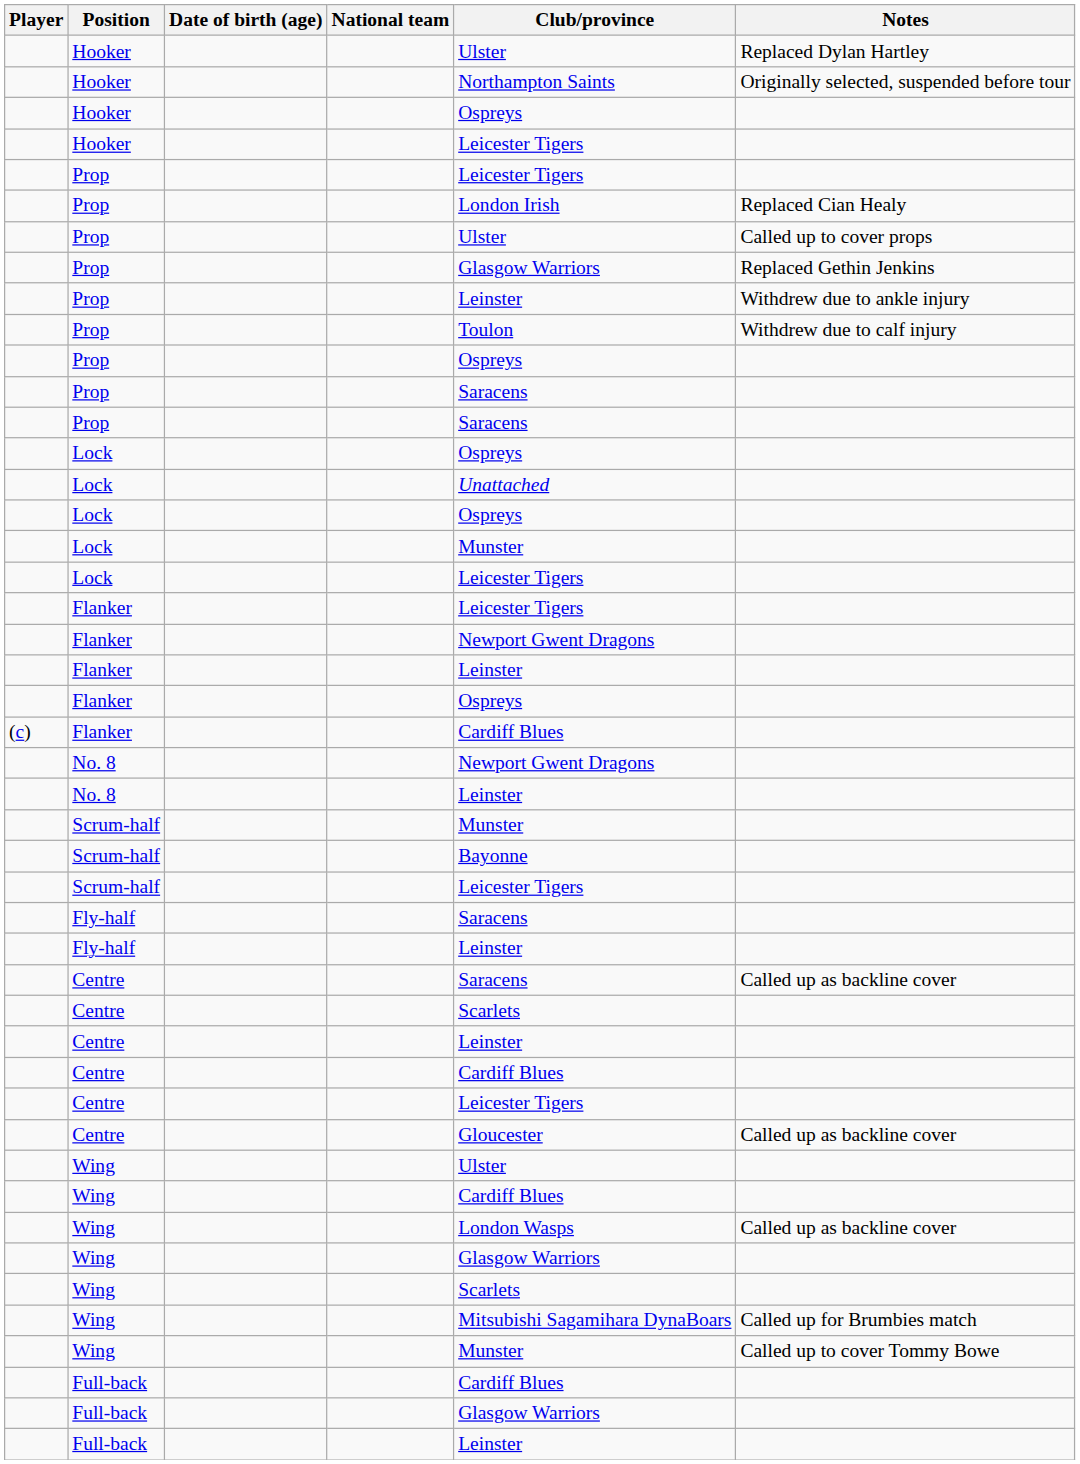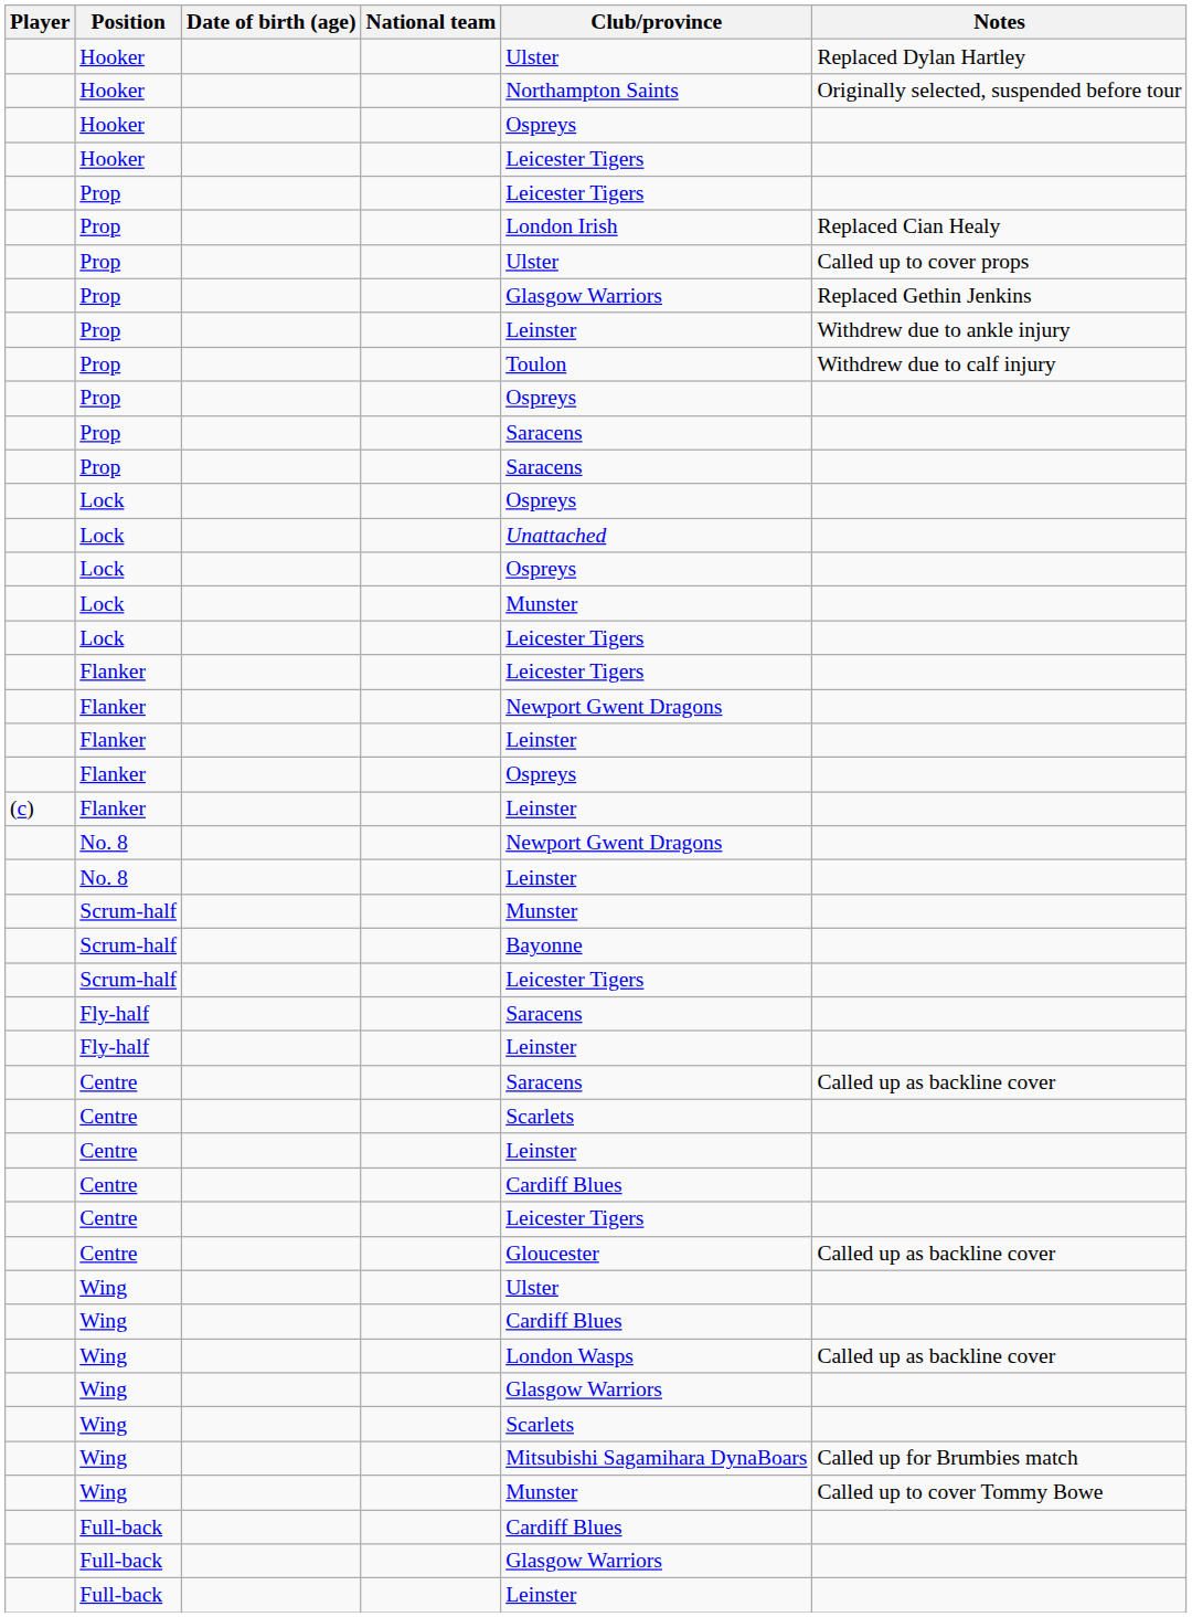 <table class="wikitable sortable">
 <tr>
 <th>Player</th>
 <th>Position</th>
 <th>Date of birth (age)</th>
 <th>National team</th>
 <th>Club/province</th>
 <th>Notes</th>
 </tr>
 <tr>
 <td></td>
 <td><a href='#'>Hooker</a></td>
 <td></td>
 <td></td>
 <td><a href='#'>Ulster</a></td>
 <td>Replaced Dylan Hartley</td>
 </tr>
 <tr>
 <td></td>
 <td><a href='#'>Hooker</a></td>
 <td></td>
 <td></td>
 <td><a href='#'>Northampton Saints</a></td>
 <td>Originally selected, suspended before tour</td>
 </tr>
 <tr>
 <td></td>
 <td><a href='#'>Hooker</a></td>
 <td></td>
 <td></td>
 <td><a href='#'>Ospreys</a></td>
 <td></td>
 </tr>
 <tr>
 <td></td>
 <td><a href='#'>Hooker</a></td>
 <td></td>
 <td></td>
 <td><a href='#'>Leicester Tigers</a></td>
 <td></td>
 </tr>
 <tr>
 <td></td>
 <td><a href='#'>Prop</a></td>
 <td></td>
 <td></td>
 <td><a href='#'>Leicester Tigers</a></td>
 <td></td>
 </tr>
 <tr>
 <td></td>
 <td><a href='#'>Prop</a></td>
 <td></td>
 <td></td>
 <td><a href='#'>London Irish</a></td>
 <td>Replaced Cian Healy</td>
 </tr>
 <tr>
 <td></td>
 <td><a href='#'>Prop</a></td>
 <td></td>
 <td></td>
 <td><a href='#'>Ulster</a></td>
 <td>Called up to cover props</td>
 </tr>
 <tr>
 <td></td>
 <td><a href='#'>Prop</a></td>
 <td></td>
 <td></td>
 <td><a href='#'>Glasgow Warriors</a></td>
 <td>Replaced Gethin Jenkins</td>
 </tr>
 <tr>
 <td></td>
 <td><a href='#'>Prop</a></td>
 <td></td>
 <td></td>
 <td><a href='#'>Leinster</a></td>
 <td>Withdrew due to ankle injury</td>
 </tr>
 <tr>
 <td><strong></strong></td>
 <td><a href='#'>Prop</a></td>
 <td></td>
 <td></td>
 <td><a href='#'>Toulon</a></td>
 <td>Withdrew due to calf injury</td>
 </tr>
 <tr>
 <td><strong></strong></td>
 <td><a href='#'>Prop</a></td>
 <td></td>
 <td></td>
 <td><a href='#'>Ospreys</a></td>
 <td></td>
 </tr>
 <tr>
 <td><strong></strong></td>
 <td><a href='#'>Prop</a></td>
 <td></td>
 <td></td>
 <td><a href='#'>Saracens</a></td>
 <td></td>
 </tr>
 <tr>
 <td></td>
 <td><a href='#'>Prop</a></td>
 <td></td>
 <td></td>
 <td><a href='#'>Saracens</a></td>
 <td></td>
 </tr>
 <tr>
 <td></td>
 <td><a href='#'>Lock</a></td>
 <td></td>
 <td></td>
 <td><a href='#'>Ospreys</a></td>
 <td></td>
 </tr>
 <tr>
 <td></td>
 <td><a href='#'>Lock</a></td>
 <td></td>
 <td></td>
 <td><em><a href='#'>Unattached</a></em></td>
 <td></td>
 </tr>
 <tr>
 <td><strong></strong></td>
 <td><a href='#'>Lock</a></td>
 <td></td>
 <td></td>
 <td><a href='#'>Ospreys</a></td>
 <td></td>
 </tr>
 <tr>
 <td><strong></strong></td>
 <td><a href='#'>Lock</a></td>
 <td></td>
 <td></td>
 <td><a href='#'>Munster</a></td>
 <td></td>
 </tr>
 <tr>
 <td></td>
 <td><a href='#'>Lock</a></td>
 <td></td>
 <td></td>
 <td><a href='#'>Leicester Tigers</a></td>
 <td></td>
 </tr>
 <tr>
 <td><strong></strong></td>
 <td><a href='#'>Flanker</a></td>
 <td></td>
 <td></td>
 <td><a href='#'>Leicester Tigers</a></td>
 <td></td>
 </tr>
 <tr>
 <td></td>
 <td><a href='#'>Flanker</a></td>
 <td></td>
 <td></td>
 <td><a href='#'>Newport Gwent Dragons</a></td>
 <td></td>
 </tr>
 <tr>
 <td></td>
 <td><a href='#'>Flanker</a></td>
 <td></td>
 <td></td>
 <td><a href='#'>Leinster</a></td>
 <td></td>
 </tr>
 <tr>
 <td></td>
 <td><a href='#'>Flanker</a></td>
 <td></td>
 <td></td>
 <td><a href='#'>Ospreys</a></td>
 <td></td>
 </tr>
 <tr>
 <td> (<a href='#'>c</a>)</td>
 <td><a href='#'>Flanker</a></td>
 <td></td>
 <td></td>
-<td><a href='#'>Cardiff Blues</a></td>
+<td><a href='#'>Leinster</a></td>
 <td></td>
 </tr>
 <tr>
 <td></td>
 <td><a href='#'>No. 8</a></td>
 <td></td>
 <td></td>
 <td><a href='#'>Newport Gwent Dragons</a></td>
 <td></td>
 </tr>
 <tr>
 <td><strong></strong></td>
 <td><a href='#'>No. 8</a></td>
 <td></td>
 <td></td>
 <td><a href='#'>Leinster</a></td>
 <td></td>
 </tr>
 <tr>
 <td></td>
 <td><a href='#'>Scrum-half</a></td>
 <td></td>
 <td></td>
 <td><a href='#'>Munster</a></td>
 <td></td>
 </tr>
 <tr>
 <td><strong></strong></td>
 <td><a href='#'>Scrum-half</a></td>
 <td></td>
 <td></td>
 <td><a href='#'>Bayonne</a></td>
 <td></td>
 </tr>
 <tr>
 <td></td>
 <td><a href='#'>Scrum-half</a></td>
 <td></td>
 <td></td>
 <td><a href='#'>Leicester Tigers</a></td>
 <td></td>
 </tr>
 <tr>
 <td></td>
 <td><a href='#'>Fly-half</a></td>
 <td></td>
 <td></td>
 <td><a href='#'>Saracens</a></td>
 <td></td>
 </tr>
 <tr>
 <td></td>
 <td><a href='#'>Fly-half</a></td>
 <td></td>
 <td></td>
 <td><a href='#'>Leinster</a></td>
 <td></td>
 </tr>
 <tr>
 <td></td>
 <td><a href='#'>Centre</a></td>
 <td></td>
 <td></td>
 <td><a href='#'>Saracens</a></td>
 <td>Called up as backline cover</td>
 </tr>
 <tr>
 <td></td>
 <td><a href='#'>Centre</a></td>
 <td></td>
 <td></td>
 <td><a href='#'>Scarlets</a></td>
 <td></td>
 </tr>
 <tr>
 <td><strong></strong></td>
 <td><a href='#'>Centre</a></td>
 <td></td>
 <td></td>
 <td><a href='#'>Leinster</a></td>
 <td></td>
 </tr>
 <tr>
 <td><strong></strong></td>
 <td><a href='#'>Centre</a></td>
 <td></td>
 <td></td>
 <td><a href='#'>Cardiff Blues</a></td>
 <td></td>
 </tr>
 <tr>
 <td></td>
 <td><a href='#'>Centre</a></td>
 <td></td>
 <td></td>
 <td><a href='#'>Leicester Tigers</a></td>
 <td></td>
 </tr>
 <tr>
 <td></td>
 <td><a href='#'>Centre</a></td>
 <td></td>
 <td></td>
 <td><a href='#'>Gloucester</a></td>
 <td>Called up as backline cover</td>
 </tr>
 <tr>
 <td><strong></strong></td>
 <td><a href='#'>Wing</a></td>
 <td></td>
 <td></td>
 <td><a href='#'>Ulster</a></td>
 <td></td>
 </tr>
 <tr>
 <td></td>
 <td><a href='#'>Wing</a></td>
 <td></td>
 <td></td>
 <td><a href='#'>Cardiff Blues</a></td>
 <td></td>
 </tr>
 <tr>
 <td></td>
 <td><a href='#'>Wing</a></td>
 <td></td>
 <td></td>
 <td><a href='#'>London Wasps</a></td>
 <td>Called up as backline cover</td>
 </tr>
 <tr>
 <td></td>
 <td><a href='#'>Wing</a></td>
 <td></td>
 <td></td>
 <td><a href='#'>Glasgow Warriors</a></td>
 <td></td>
 </tr>
 <tr>
 <td></td>
 <td><a href='#'>Wing</a></td>
 <td></td>
 <td></td>
 <td><a href='#'>Scarlets</a></td>
 <td></td>
 </tr>
 <tr>
 <td><strong></strong></td>
 <td><a href='#'>Wing</a></td>
 <td></td>
 <td></td>
 <td><a href='#'>Mitsubishi Sagamihara DynaBoars</a></td>
 <td>Called up for Brumbies match</td>
 </tr>
 <tr>
 <td></td>
 <td><a href='#'>Wing</a></td>
 <td></td>
 <td></td>
 <td><a href='#'>Munster</a></td>
 <td>Called up to cover Tommy Bowe</td>
 </tr>
 <tr>
 <td><strong></strong></td>
 <td><a href='#'>Full-back</a></td>
 <td></td>
 <td></td>
 <td><a href='#'>Cardiff Blues</a></td>
 <td></td>
 </tr>
 <tr>
 <td></td>
 <td><a href='#'>Full-back</a></td>
 <td></td>
 <td></td>
 <td><a href='#'>Glasgow Warriors</a></td>
 <td></td>
 </tr>
 <tr>
 <td><strong></strong></td>
 <td><a href='#'>Full-back</a></td>
 <td></td>
 <td></td>
 <td><a href='#'>Leinster</a></td>
 <td></td>
 </tr>
 </table>
